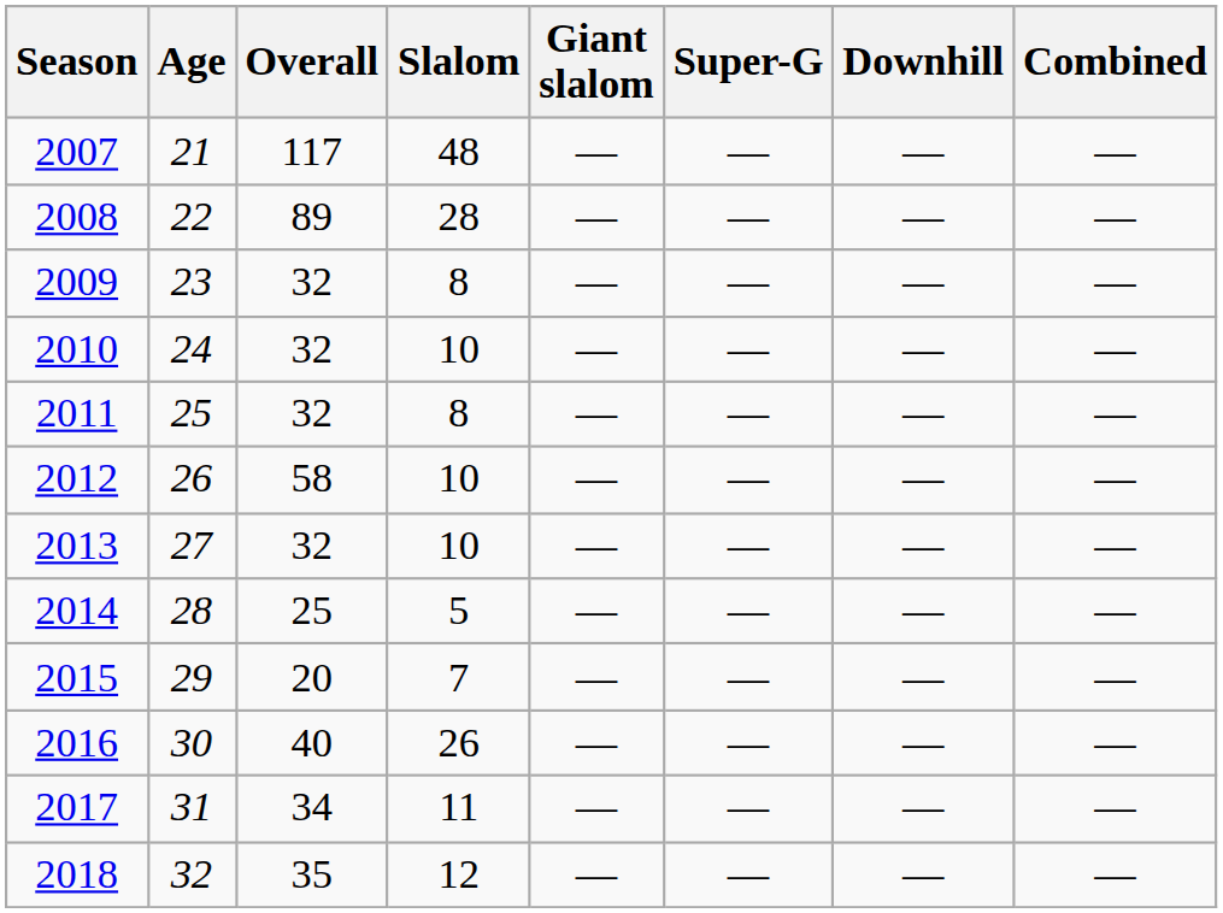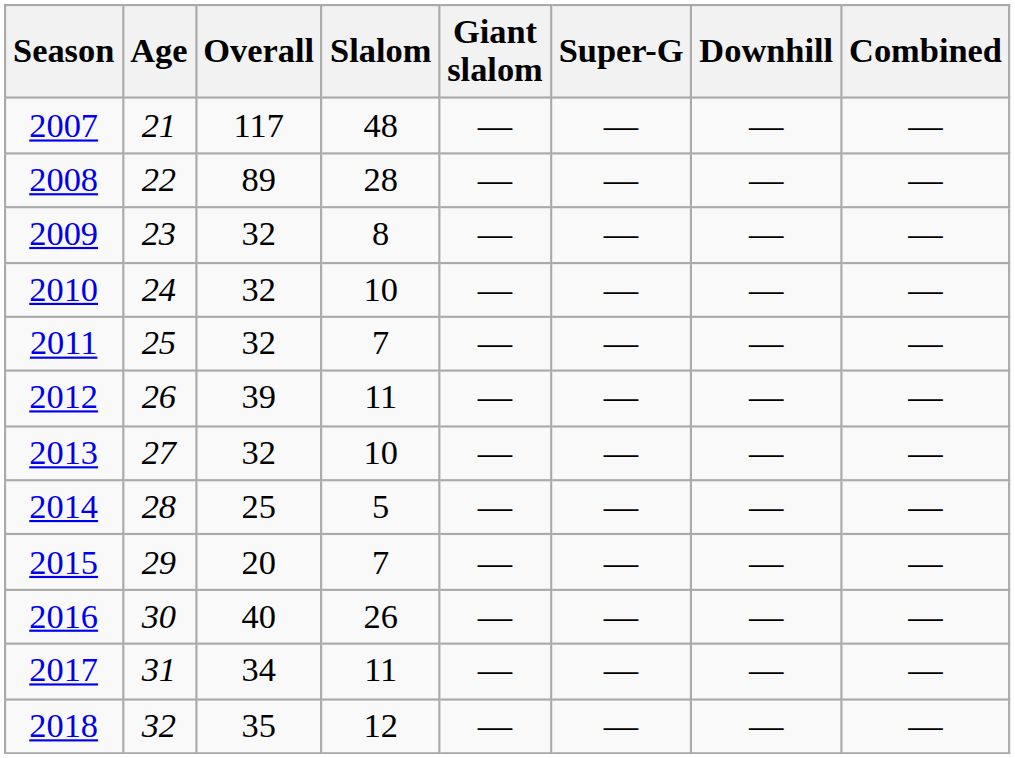 <table class=wikitable style="text-align:center">
 <tr>
 <th>Season</th>
 <th>Age</th>
 <th>Overall</th>
 <th>Slalom</th>
 <th>Giant<br>slalom</th>
 <th>Super-G</th>
 <th>Downhill</th>
 <th>Combined</th>
 </tr>
 <tr>
 <td><a href='#'>2007</a></td>
 <td><em>21</em></td>
 <td>117</td>
 <td>48</td>
 <td>—</td>
 <td>—</td>
 <td>—</td>
 <td>—</td>
 </tr>
 <tr>
 <td><a href='#'>2008</a></td>
 <td><em>22</em></td>
 <td>89</td>
 <td>28</td>
 <td>—</td>
 <td>—</td>
 <td>—</td>
 <td>—</td>
 </tr>
 <tr>
 <td><a href='#'>2009</a></td>
 <td><em>23</em></td>
 <td>32</td>
 <td>8</td>
 <td>—</td>
 <td>—</td>
 <td>—</td>
 <td>—</td>
 </tr>
 <tr>
 <td><a href='#'>2010</a></td>
 <td><em>24</em></td>
 <td>32</td>
 <td>10</td>
 <td>—</td>
 <td>—</td>
 <td>—</td>
 <td>—</td>
 </tr>
 <tr>
 <td><a href='#'>2011</a></td>
 <td><em>25</em></td>
 <td>32</td>
-<td>8</td>
+<td>7</td>
 <td>—</td>
 <td>—</td>
 <td>—</td>
 <td>—</td>
 </tr>
 <tr>
 <td><a href='#'>2012</a></td>
 <td><em>26</em></td>
-<td>58</td>
-<td>10</td>
+<td>39</td>
+<td>11</td>
 <td>—</td>
 <td>—</td>
 <td>—</td>
 <td>—</td>
 </tr>
 <tr>
 <td><a href='#'>2013</a></td>
 <td><em>27</em></td>
 <td>32</td>
 <td>10</td>
 <td>—</td>
 <td>—</td>
 <td>—</td>
 <td>—</td>
 </tr>
 <tr>
 <td><a href='#'>2014</a></td>
 <td><em>28</em></td>
 <td>25</td>
 <td>5</td>
 <td>—</td>
 <td>—</td>
 <td>—</td>
 <td>—</td>
 </tr>
 <tr>
 <td><a href='#'>2015</a></td>
 <td><em>29</em></td>
 <td>20</td>
 <td>7</td>
 <td>—</td>
 <td>—</td>
 <td>—</td>
 <td>—</td>
 </tr>
 <tr>
 <td><a href='#'>2016</a></td>
 <td><em>30</em></td>
 <td>40</td>
 <td>26</td>
 <td>—</td>
 <td>—</td>
 <td>—</td>
 <td>—</td>
 </tr>
 <tr>
 <td><a href='#'>2017</a></td>
 <td><em>31</em></td>
 <td>34</td>
 <td>11</td>
 <td>—</td>
 <td>—</td>
 <td>—</td>
 <td>—</td>
 </tr>
 <tr>
 <td><a href='#'>2018</a></td>
 <td><em>32</em></td>
 <td>35</td>
 <td>12</td>
 <td>—</td>
 <td>—</td>
 <td>—</td>
 <td>—</td>
 </tr>
 </table>
